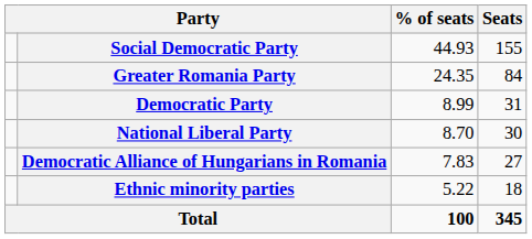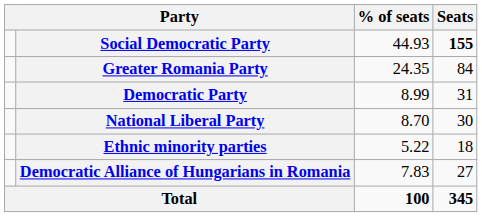 <table class="wikitable plainrowheaders" style="text-align:right;">
 <tr>
 <th scope="col" colspan="2">Party</th>
 <th scope="col">% of seats</th>
 <th scope="col">Seats</th>
 </tr>
 <tr>
 <td> </td>
 <th scope="row"><a href='#'>Social Democratic Party</a></th>
 <td>44.93</td>
-<td>155</td>
+<td><strong>155</strong></td>
 </tr>
 <tr>
 <td> </td>
 <th scope="row"><a href='#'>Greater Romania Party</a></th>
 <td>24.35</td>
 <td>84</td>
 </tr>
 <tr>
 <td> </td>
 <th scope="row"><a href='#'>Democratic Party</a></th>
 <td>8.99</td>
 <td>31</td>
 </tr>
 <tr>
 <td> </td>
 <th scope="row"><a href='#'>National Liberal Party</a></th>
 <td>8.70</td>
 <td>30</td>
 </tr>
 <tr>
 <td> </td>
+<th scope="row"><a href='#'>Ethnic minority parties</a></th>
+<td>5.22</td>
+<td>18</td>
+</tr>
+<tr>
+<td> </td>
 <th scope="row"><a href='#'>Democratic Alliance of Hungarians in Romania</a></th>
 <td>7.83</td>
 <td>27</td>
-</tr>
-<tr>
-<td> </td>
-<th scope="row"><a href='#'>Ethnic minority parties</a></th>
-<td>5.22</td>
-<td>18</td>
 </tr>
 <tr style="font-weight:bold;">
 <th scope="row" colspan="2"><strong>Total</strong></th>
 <td>100</td>
 <td>345</td>
 </tr>
 </table>
